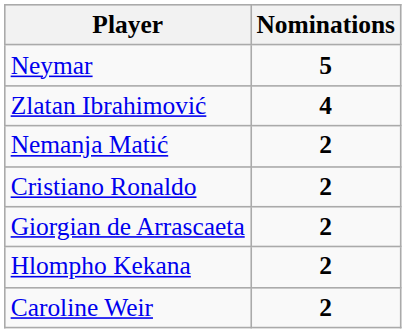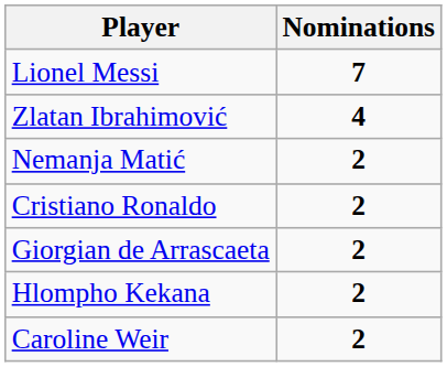 <table class="wikitable sortable">
 <tr>
 <th>Player</th>
 <th>Nominations</th>
 </tr>
 <tr>
-<td> <a href='#'>Neymar</a></td>
-<td align="center"><strong>5</strong></td>
+<td> <a href='#'>Lionel Messi</a></td>
+<td align="center"><strong>7</strong></td>
 </tr>
 <tr>
 <td> <a href='#'>Zlatan Ibrahimović</a></td>
 <td align="center"><strong>4</strong></td>
 </tr>
 <tr>
 <td> <a href='#'>Nemanja Matić</a></td>
 <td align="center"><strong>2</strong></td>
 </tr>
 <tr>
 <td> <a href='#'>Cristiano Ronaldo</a></td>
 <td align="center"><strong>2</strong></td>
 </tr>
 <tr>
 <td> <a href='#'>Giorgian de Arrascaeta</a></td>
 <td align="center"><strong>2</strong></td>
 </tr>
 <tr>
 <td> <a href='#'>Hlompho Kekana</a></td>
 <td align="center"><strong>2</strong></td>
 </tr>
 <tr>
 <td> <a href='#'>Caroline Weir</a></td>
 <td align="center"><strong>2</strong></td>
 </tr>
 </table>
